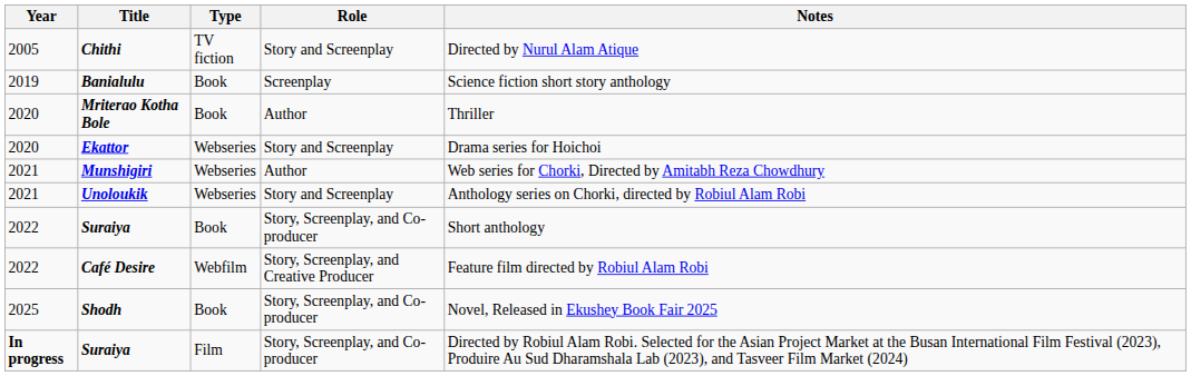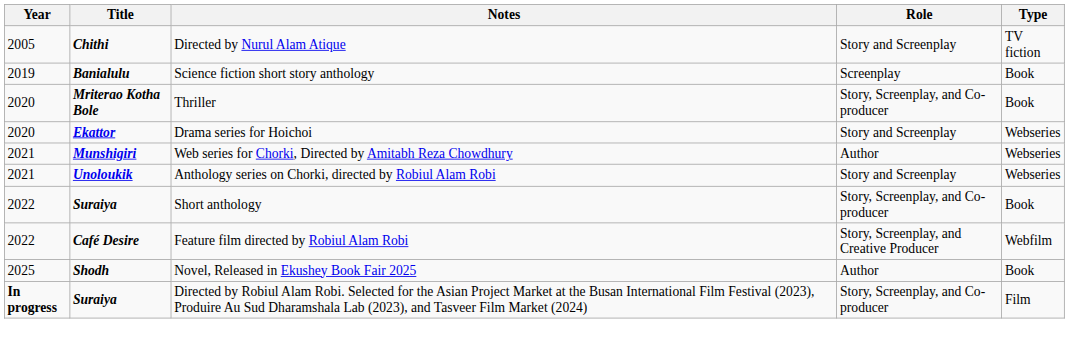 <table class="wikitable">
 <tr>
 <th>Year</th>
 <th>Title</th>
+<th>Notes</th>
+<th>Role</th>
 <th>Type</th>
-<th>Role</th>
-<th>Notes</th>
 </tr>
 <tr>
 <td>2005</td>
 <td><strong><em>Chithi</em></strong></td>
+<td>Directed by <a href='#'>Nurul Alam Atique</a></td>
+<td>Story and Screenplay</td>
 <td>TV fiction</td>
-<td>Story and Screenplay</td>
-<td>Directed by <a href='#'>Nurul Alam Atique</a></td>
 </tr>
 <tr>
 <td>2019</td>
 <td><strong><em>Banialulu</em></strong></td>
+<td>Science fiction short story anthology</td>
+<td>Screenplay</td>
 <td>Book</td>
-<td>Screenplay</td>
-<td>Science fiction short story anthology</td>
 </tr>
 <tr>
 <td>2020</td>
 <td><strong><em>Mriterao Kotha Bole</em></strong></td>
+<td>Thriller </td>
+<td>Story, Screenplay, and Co-producer</td>
 <td>Book</td>
-<td>Author</td>
-<td>Thriller </td>
 </tr>
 <tr>
 <td>2020</td>
 <td><strong><em><a href='#'>Ekattor</a></em></strong></td>
+<td>Drama series for Hoichoi</td>
+<td>Story and Screenplay</td>
 <td>Webseries</td>
-<td>Story and Screenplay</td>
-<td>Drama series for Hoichoi</td>
 </tr>
 <tr>
 <td>2021</td>
 <td><strong><em><a href='#'>Munshigiri</a></em></strong></td>
+<td>Web series for <a href='#'>Chorki</a>, Directed by <a href='#'>Amitabh Reza Chowdhury</a></td>
+<td>Author</td>
 <td>Webseries</td>
-<td>Author</td>
-<td>Web series for <a href='#'>Chorki</a>, Directed by <a href='#'>Amitabh Reza Chowdhury</a></td>
 </tr>
 <tr>
 <td>2021</td>
 <td><strong><em><a href='#'>Unoloukik</a></em></strong></td>
+<td>Anthology series on Chorki, directed by <a href='#'>Robiul Alam Robi</a></td>
+<td>Story and Screenplay</td>
 <td>Webseries</td>
-<td>Story and Screenplay</td>
-<td>Anthology series on Chorki, directed by <a href='#'>Robiul Alam Robi</a></td>
 </tr>
 <tr>
 <td>2022</td>
 <td><strong><em>Suraiya</em></strong></td>
+<td>Short anthology </td>
+<td>Story, Screenplay, and Co-producer</td>
 <td>Book</td>
-<td>Story, Screenplay, and Co-producer</td>
-<td>Short anthology </td>
 </tr>
 <tr>
 <td>2022</td>
 <td><strong><em>Café Desire</em></strong></td>
+<td>Feature film directed by <a href='#'>Robiul Alam Robi</a></td>
+<td>Story, Screenplay, and Creative Producer</td>
 <td>Webfilm</td>
-<td>Story, Screenplay, and Creative Producer</td>
-<td>Feature film directed by <a href='#'>Robiul Alam Robi</a></td>
 </tr>
 <tr>
 <td>2025</td>
 <td><strong><em>Shodh</em></strong></td>
+<td>Novel, Released in <a href='#'>Ekushey Book Fair 2025</a></td>
+<td>Author</td>
 <td>Book</td>
-<td>Story, Screenplay, and Co-producer</td>
-<td>Novel, Released in <a href='#'>Ekushey Book Fair 2025</a></td>
 </tr>
 <tr>
 <td><strong>In progress</strong></td>
 <td><strong><em>Suraiya</em></strong></td>
+<td>Directed by Robiul Alam Robi. Selected for the Asian Project Market at the Busan International Film Festival (2023), Produire Au Sud Dharamshala Lab (2023), and Tasveer Film Market (2024)</td>
+<td>Story, Screenplay, and Co-producer</td>
 <td>Film</td>
-<td>Story, Screenplay, and Co-producer</td>
-<td>Directed by Robiul Alam Robi. Selected for the Asian Project Market at the Busan International Film Festival (2023), Produire Au Sud Dharamshala Lab (2023), and Tasveer Film Market (2024)</td>
 </tr>
 </table>
